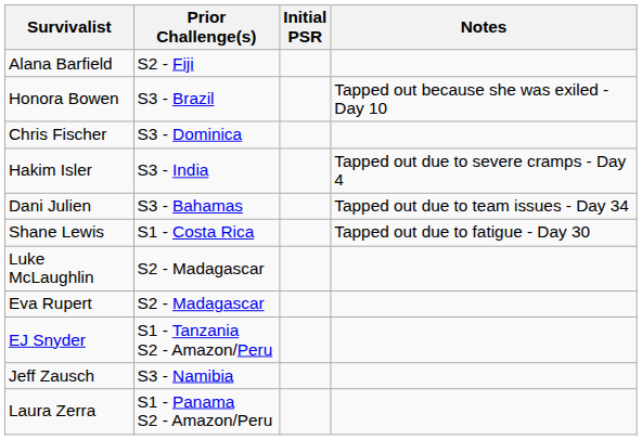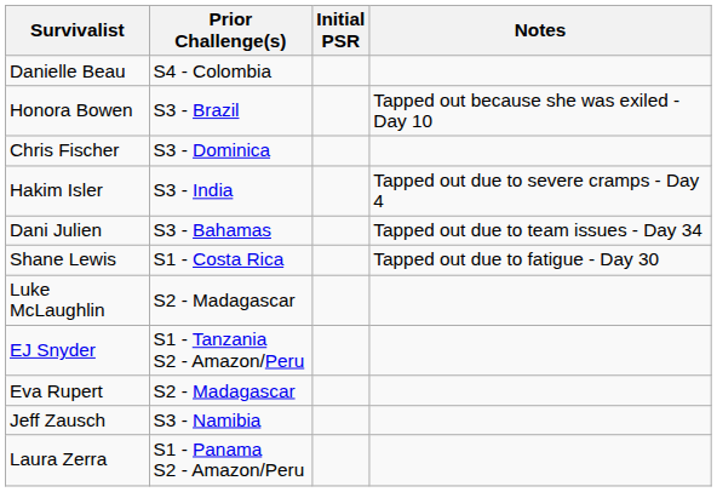 <table class="wikitable">
 <tr>
 <th>Survivalist</th>
 <th>Prior Challenge(s)</th>
 <th>Initial<br>PSR </th>
 <th>Notes</th>
 </tr>
 <tr>
-<td>Alana Barfield</td>
-<td>S2 - <a href='#'>Fiji</a></td>
+<td>Danielle Beau</td>
+<td>S4 - Colombia</td>
 <td align="center"></td>
 <td></td>
 </tr>
 <tr>
 <td>Honora Bowen</td>
 <td>S3 - <a href='#'>Brazil</a></td>
 <td align="center"></td>
 <td>Tapped out because she was exiled - Day 10</td>
 </tr>
 <tr>
 <td>Chris Fischer</td>
 <td>S3 - <a href='#'>Dominica</a></td>
 <td align="center"></td>
 <td></td>
 </tr>
 <tr>
 <td>Hakim Isler</td>
 <td>S3 - <a href='#'>India</a></td>
 <td align="center"></td>
 <td>Tapped out due to severe cramps - Day 4</td>
 </tr>
 <tr>
 <td>Dani Julien</td>
 <td>S3 - <a href='#'>Bahamas</a></td>
 <td align="center"></td>
 <td>Tapped out due to team issues - Day 34</td>
 </tr>
 <tr>
 <td>Shane Lewis</td>
 <td>S1 - <a href='#'>Costa Rica</a></td>
 <td align="center"></td>
 <td>Tapped out due to fatigue - Day 30</td>
 </tr>
 <tr>
 <td>Luke McLaughlin</td>
 <td>S2 - Madagascar</td>
 <td align="center"></td>
 <td></td>
 </tr>
 <tr>
-<td>Eva Rupert</td>
-<td>S2 - <a href='#'>Madagascar</a></td>
+<td><a href='#'>EJ Snyder</a></td>
+<td>S1 - <a href='#'>Tanzania</a><br>S2 - Amazon/<a href='#'>Peru</a></td>
 <td align="center"></td>
 <td></td>
 </tr>
 <tr>
-<td><a href='#'>EJ Snyder</a></td>
-<td>S1 - <a href='#'>Tanzania</a><br>S2 - Amazon/<a href='#'>Peru</a></td>
+<td>Eva Rupert</td>
+<td>S2 - <a href='#'>Madagascar</a></td>
 <td align="center"></td>
 <td></td>
 </tr>
 <tr>
 <td>Jeff Zausch</td>
 <td>S3 - <a href='#'>Namibia</a></td>
 <td align="center"></td>
 <td></td>
 </tr>
 <tr>
 <td>Laura Zerra</td>
 <td>S1 - <a href='#'>Panama</a><br>S2 - Amazon/Peru</td>
 <td align="center"></td>
 <td></td>
 </tr>
 </table>
